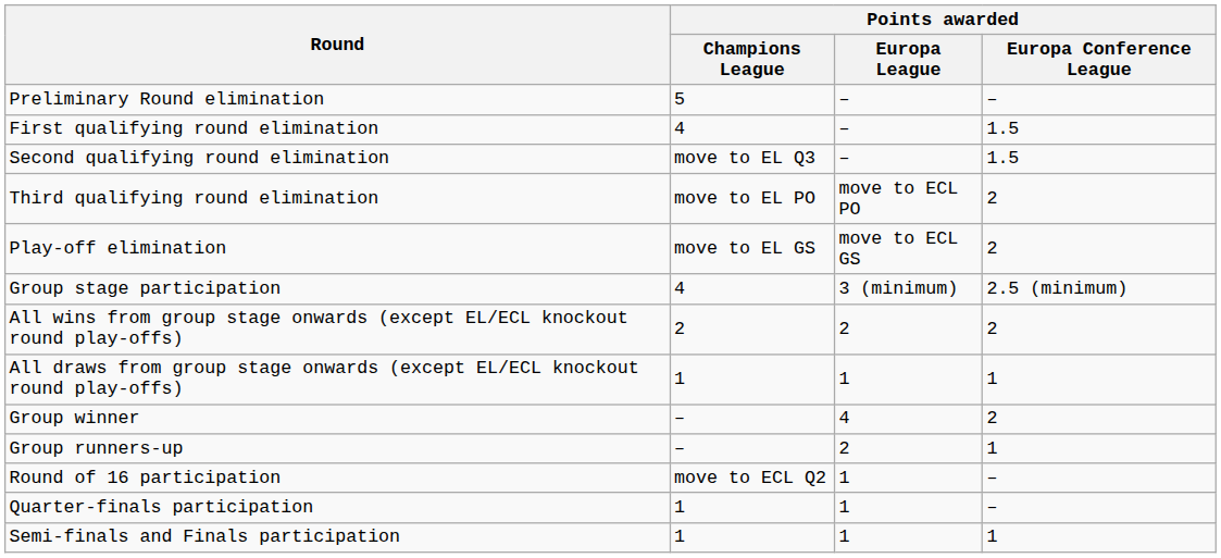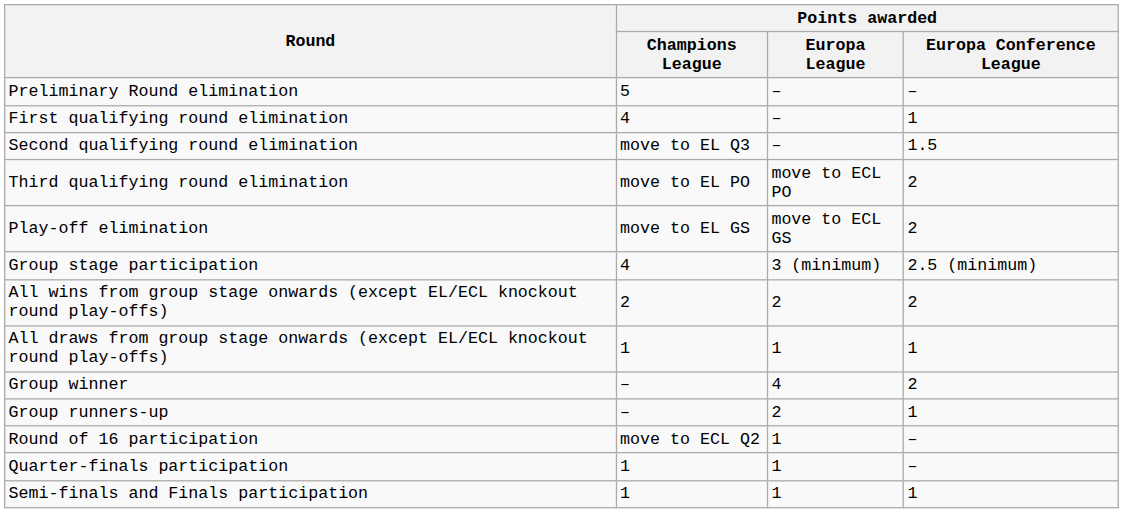 <table class="wikitable">
 <tr>
 <th rowspan="2">Round</th>
 <th colspan="3">Points awarded</th>
 </tr>
 <tr>
 <th>Champions League</th>
 <th>Europa League</th>
 <th>Europa Conference League</th>
 </tr>
 <tr>
 <td>Preliminary Round elimination</td>
 <td>5</td>
 <td>–</td>
 <td>–</td>
 </tr>
 <tr>
 <td>First qualifying round elimination</td>
 <td>4</td>
 <td>–</td>
-<td>1.5</td>
+<td>1</td>
 </tr>
 <tr>
 <td>Second qualifying round elimination</td>
 <td>move to EL Q3</td>
 <td>–</td>
 <td>1.5</td>
 </tr>
 <tr>
 <td>Third qualifying round elimination</td>
 <td>move to EL PO</td>
 <td>move to ECL PO</td>
 <td>2</td>
 </tr>
 <tr>
 <td>Play-off elimination</td>
 <td>move to EL GS</td>
 <td>move to ECL GS</td>
 <td>2</td>
 </tr>
 <tr>
 <td>Group stage participation</td>
 <td>4</td>
 <td>3 (minimum)</td>
 <td>2.5 (minimum)</td>
 </tr>
 <tr>
 <td>All wins from group stage onwards (except EL/ECL knockout round play-offs)</td>
 <td>2</td>
 <td>2</td>
 <td>2</td>
 </tr>
 <tr>
 <td>All draws from group stage onwards (except EL/ECL knockout round play-offs)</td>
 <td>1</td>
 <td>1</td>
 <td>1</td>
 </tr>
 <tr>
 <td>Group winner</td>
 <td>–</td>
 <td>4</td>
 <td>2</td>
 </tr>
 <tr>
 <td>Group runners-up</td>
 <td>–</td>
 <td>2</td>
 <td>1</td>
 </tr>
 <tr>
 <td>Round of 16 participation</td>
 <td>move to ECL Q2</td>
 <td>1</td>
 <td>–</td>
 </tr>
 <tr>
 <td>Quarter-finals participation</td>
 <td>1</td>
 <td>1</td>
 <td>–</td>
 </tr>
 <tr>
 <td>Semi-finals and Finals participation</td>
 <td>1</td>
 <td>1</td>
 <td>1</td>
 </tr>
 </table>
